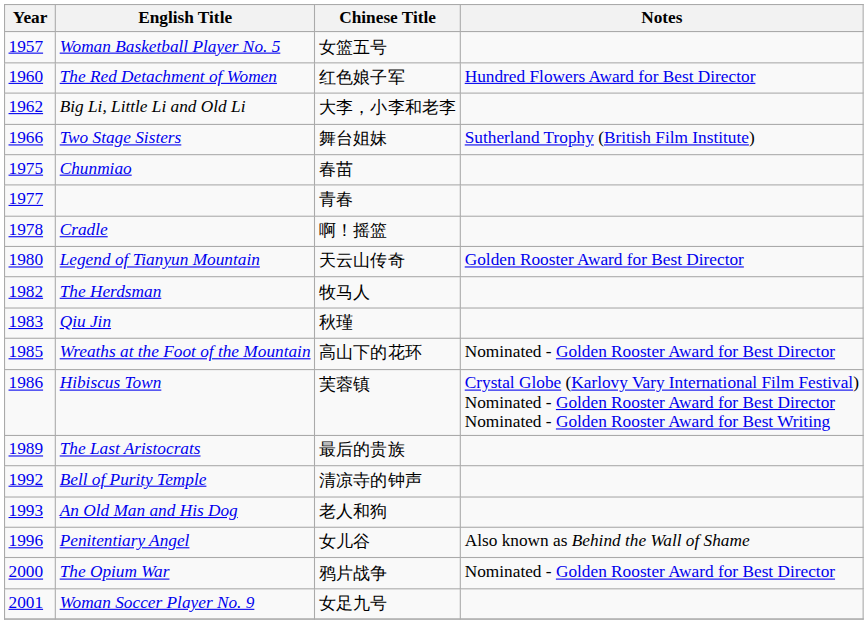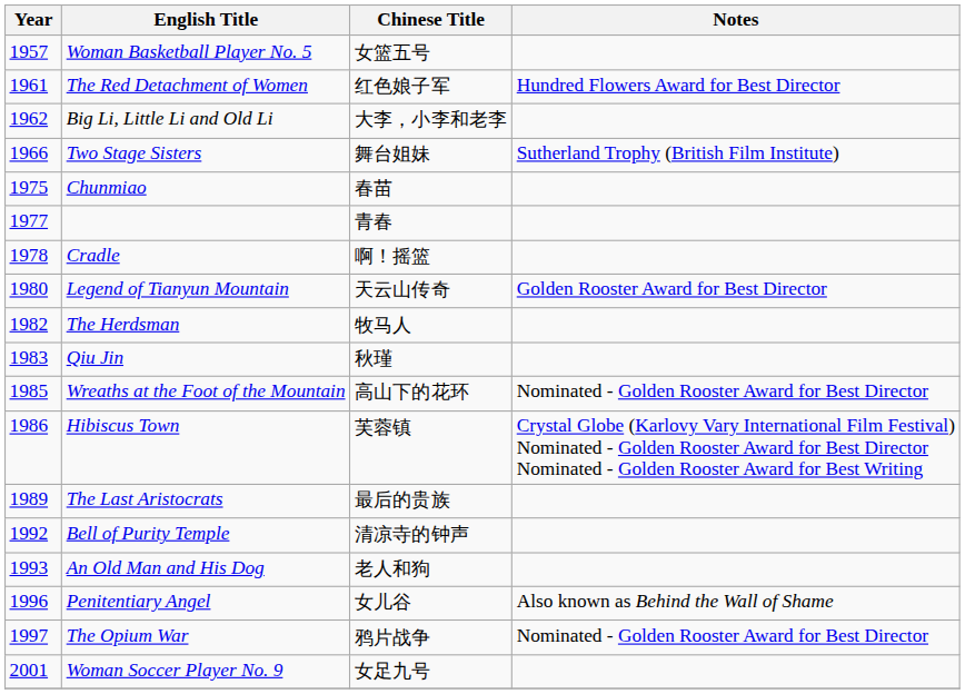 <table class="wikitable">
 <tr>
 <th align="left" valign="top" width="40">Year</th>
 <th align="left" valign="top">English Title</th>
 <th align="left" valign="top">Chinese Title</th>
 <th align="left" valign="top">Notes</th>
 </tr>
 <tr>
 <td align="left" valign="top"><a href='#'>1957</a></td>
 <td align="left" valign="top"><em><a href='#'>Woman Basketball Player No. 5</a></em></td>
 <td align="left" valign="top">女篮五号</td>
 <td align="left" valign="top"></td>
 </tr>
 <tr>
-<td align="left" valign="top"><a href='#'>1960</a></td>
+<td align="left" valign="top"><a href='#'>1961</a></td>
 <td align="left" valign="top"><em><a href='#'>The Red Detachment of Women</a></em></td>
 <td align="left" valign="top">红色娘子军</td>
 <td align="left" valign="top"><a href='#'>Hundred Flowers Award for Best Director</a></td>
 </tr>
 <tr>
 <td align="left" valign="top"><a href='#'>1962</a></td>
 <td align="left" valign="top"><em>Big Li, Little Li and Old Li</em></td>
 <td align="left" valign="top">大李，小李和老李</td>
 <td align="left" valign="top"></td>
 </tr>
 <tr>
 <td align="left" valign="top"><a href='#'>1966</a></td>
 <td align="left" valign="top"><em><a href='#'>Two Stage Sisters</a></em></td>
 <td align="left" valign="top">舞台姐妹</td>
 <td align="left" valign="top"><a href='#'>Sutherland Trophy</a> (<a href='#'>British Film Institute</a>)</td>
 </tr>
 <tr>
 <td align="left" valign="top"><a href='#'>1975</a></td>
 <td align="left" valign="top"><em><a href='#'>Chunmiao</a></em></td>
 <td align="left" valign="top">春苗</td>
 <td align="left" valign="top"></td>
 </tr>
 <tr>
 <td align="left" valign="top"><a href='#'>1977</a></td>
 <td align="left" valign="top"></td>
 <td align="left" valign="top">青春</td>
 <td align="left" valign="top"></td>
 </tr>
 <tr>
 <td align="left" valign="top"><a href='#'>1978</a></td>
 <td align="left" valign="top"><em><a href='#'>Cradle</a></em></td>
 <td align="left" valign="top">啊！摇篮</td>
 <td align="left" valign="top"></td>
 </tr>
 <tr>
 <td align="left" valign="top"><a href='#'>1980</a></td>
 <td align="left" valign="top"><em><a href='#'>Legend of Tianyun Mountain</a></em></td>
 <td align="left" valign="top">天云山传奇</td>
 <td align="left" valign="top"><a href='#'>Golden Rooster Award for Best Director</a></td>
 </tr>
 <tr>
 <td align="left" valign="top"><a href='#'>1982</a></td>
 <td align="left" valign="top"><em><a href='#'>The Herdsman</a></em></td>
 <td align="left" valign="top">牧马人</td>
 <td align="left" valign="top"></td>
 </tr>
 <tr>
 <td align="left" valign="top"><a href='#'>1983</a></td>
 <td align="left" valign="top"><em><a href='#'>Qiu Jin</a></em></td>
 <td align="left" valign="top">秋瑾</td>
 <td align="left" valign="top"></td>
 </tr>
 <tr>
 <td align="left" valign="top"><a href='#'>1985</a></td>
 <td align="left" valign="top"><em><a href='#'>Wreaths at the Foot of the Mountain</a></em></td>
 <td align="left" valign="top">高山下的花环</td>
 <td align="left" valign="top">Nominated - <a href='#'>Golden Rooster Award for Best Director</a></td>
 </tr>
 <tr>
 <td align="left" valign="top"><a href='#'>1986</a></td>
 <td align="left" valign="top"><em><a href='#'>Hibiscus Town</a></em></td>
 <td align="left" valign="top">芙蓉镇</td>
 <td align="left" valign="top"><a href='#'>Crystal Globe</a> (<a href='#'>Karlovy Vary International Film Festival</a>)<br>Nominated - <a href='#'>Golden Rooster Award for Best Director</a><br>Nominated - <a href='#'>Golden Rooster Award for Best Writing</a></td>
 </tr>
 <tr>
 <td align="left" valign="top"><a href='#'>1989</a></td>
 <td align="left" valign="top"><em><a href='#'>The Last Aristocrats</a></em></td>
 <td align="left" valign="top">最后的贵族</td>
 <td align="left" valign="top"></td>
 </tr>
 <tr>
 <td align="left" valign="top"><a href='#'>1992</a></td>
 <td align="left" valign="top"><em><a href='#'>Bell of Purity Temple</a></em></td>
 <td align="left" valign="top">清凉寺的钟声</td>
 <td align="left" valign="top"></td>
 </tr>
 <tr>
 <td align="left" valign="top"><a href='#'>1993</a></td>
 <td align="left" valign="top"><em><a href='#'>An Old Man and His Dog</a></em></td>
 <td align="left" valign="top">老人和狗</td>
 <td align="left" valign="top"></td>
 </tr>
 <tr>
 <td align="left" valign="top"><a href='#'>1996</a></td>
 <td align="left" valign="top"><em><a href='#'>Penitentiary Angel</a></em></td>
 <td align="left" valign="top">女儿谷</td>
 <td align="left" valign="top">Also known as <em>Behind the Wall of Shame</em></td>
 </tr>
 <tr>
-<td align="left" valign="top"><a href='#'>2000</a></td>
+<td align="left" valign="top"><a href='#'>1997</a></td>
 <td align="left" valign="top"><em><a href='#'>The Opium War</a></em></td>
 <td align="left" valign="top">鸦片战争</td>
 <td align="left" valign="top">Nominated - <a href='#'>Golden Rooster Award for Best Director</a></td>
 </tr>
 <tr>
 <td align="left" valign="top"><a href='#'>2001</a></td>
 <td align="left" valign="top"><em><a href='#'>Woman Soccer Player No. 9</a></em></td>
 <td align="left" valign="top">女足九号</td>
 <td align="left" valign="top"></td>
 </tr>
 <tr>
 </tr>
 </table>
